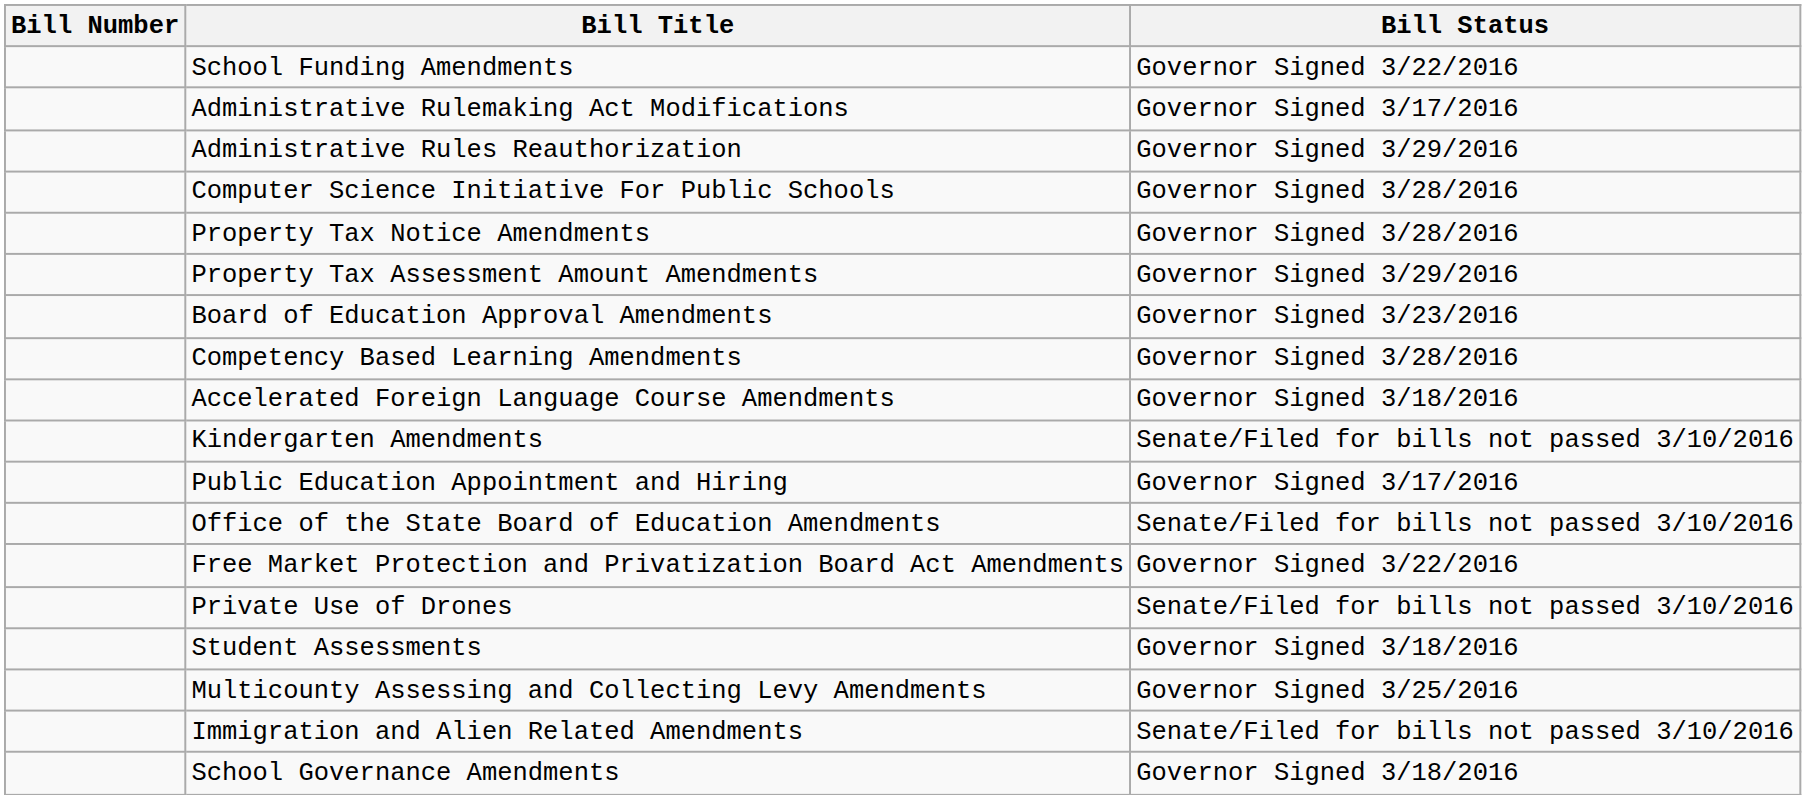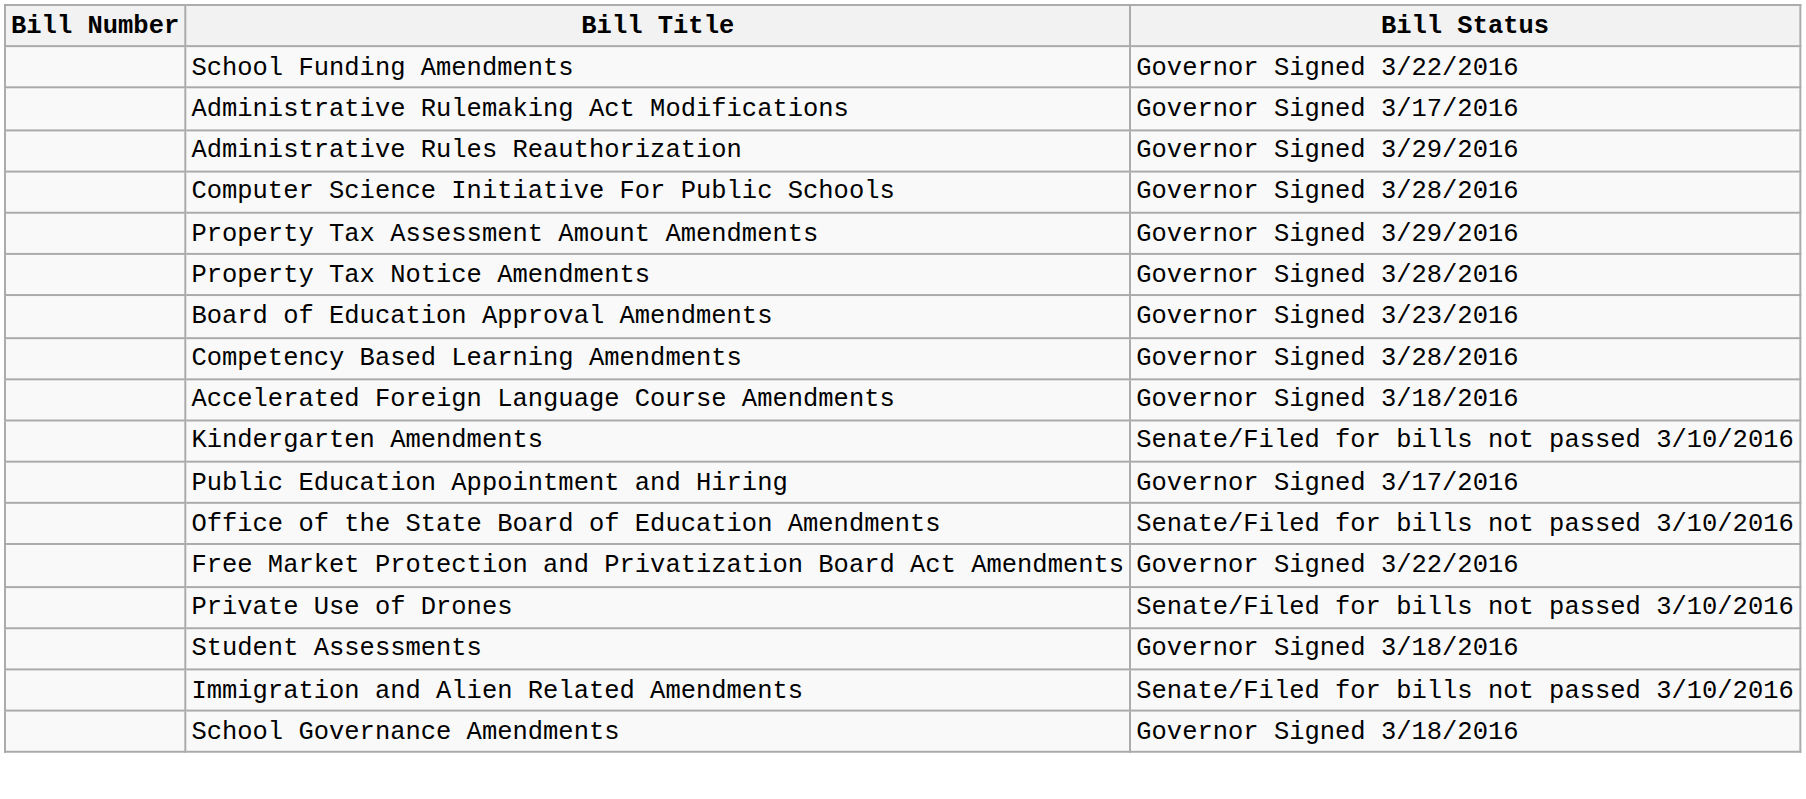 <table class="wikitable">
 <tr>
 <th>Bill Number</th>
 <th>Bill Title</th>
 <th>Bill Status</th>
 </tr>
 <tr>
 <td></td>
 <td>School Funding Amendments</td>
 <td>Governor Signed 3/22/2016</td>
 </tr>
 <tr>
 <td></td>
 <td>Administrative Rulemaking Act Modifications</td>
 <td>Governor Signed 3/17/2016</td>
 </tr>
 <tr>
 <td></td>
 <td>Administrative Rules Reauthorization</td>
 <td>Governor Signed 3/29/2016</td>
 </tr>
 <tr>
 <td></td>
 <td>Computer Science Initiative For Public Schools</td>
 <td>Governor Signed 3/28/2016</td>
 </tr>
 <tr>
 <td></td>
-<td>Property Tax Notice Amendments</td>
-<td>Governor Signed 3/28/2016</td>
+<td>Property Tax Assessment Amount Amendments</td>
+<td>Governor Signed 3/29/2016</td>
 </tr>
 <tr>
 <td></td>
-<td>Property Tax Assessment Amount Amendments</td>
-<td>Governor Signed 3/29/2016</td>
+<td>Property Tax Notice Amendments</td>
+<td>Governor Signed 3/28/2016</td>
 </tr>
 <tr>
 <td></td>
 <td>Board of Education Approval Amendments</td>
 <td>Governor Signed 3/23/2016</td>
 </tr>
 <tr>
 <td></td>
 <td>Competency Based Learning Amendments</td>
 <td>Governor Signed 3/28/2016</td>
 </tr>
 <tr>
 <td></td>
 <td>Accelerated Foreign Language Course Amendments</td>
 <td>Governor Signed 3/18/2016</td>
 </tr>
 <tr>
 <td></td>
 <td>Kindergarten Amendments</td>
 <td>Senate/Filed for bills not passed 3/10/2016</td>
 </tr>
 <tr>
 <td></td>
 <td>Public Education Appointment and Hiring</td>
 <td>Governor Signed 3/17/2016</td>
 </tr>
 <tr>
 <td></td>
 <td>Office of the State Board of Education Amendments</td>
 <td>Senate/Filed for bills not passed 3/10/2016</td>
 </tr>
 <tr>
 <td></td>
 <td>Free Market Protection and Privatization Board Act Amendments</td>
 <td>Governor Signed 3/22/2016</td>
 </tr>
 <tr>
 <td></td>
 <td>Private Use of Drones</td>
 <td>Senate/Filed for bills not passed 3/10/2016</td>
 </tr>
 <tr>
 <td></td>
 <td>Student Assessments</td>
 <td>Governor Signed 3/18/2016</td>
 </tr>
 <tr>
 <td></td>
-<td>Multicounty Assessing and Collecting Levy Amendments</td>
-<td>Governor Signed 3/25/2016</td>
-</tr>
-<tr>
-<td></td>
 <td>Immigration and Alien Related Amendments</td>
 <td>Senate/Filed for bills not passed 3/10/2016</td>
 </tr>
 <tr>
 <td></td>
 <td>School Governance Amendments</td>
 <td>Governor Signed 3/18/2016</td>
 </tr>
 </table>
